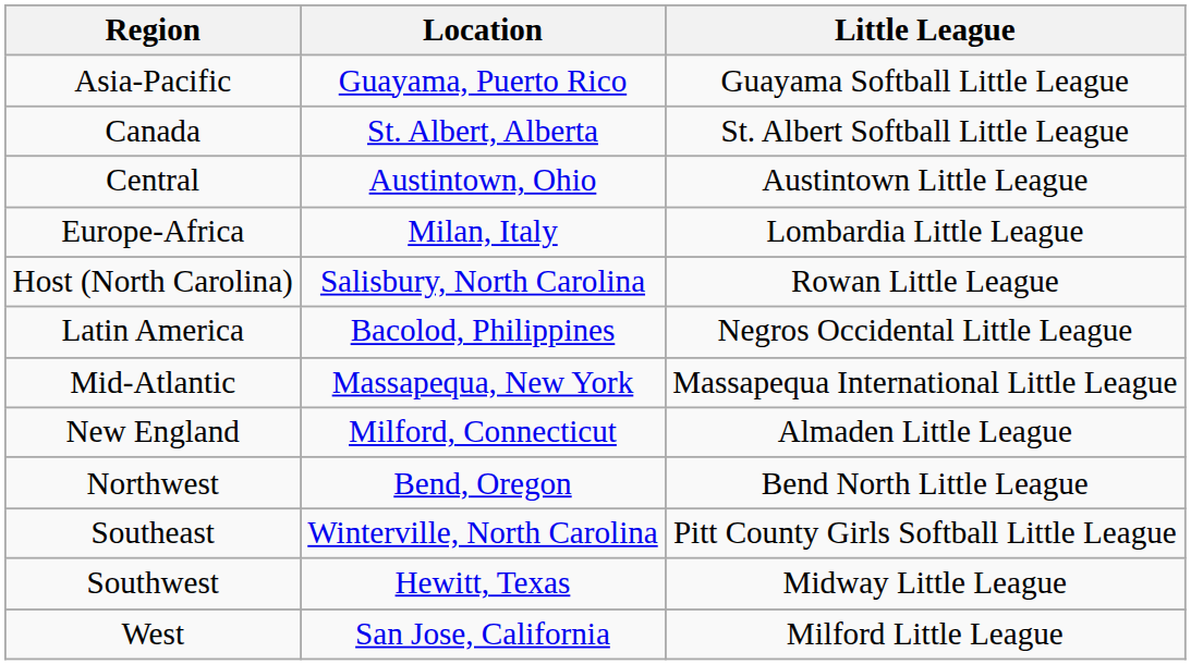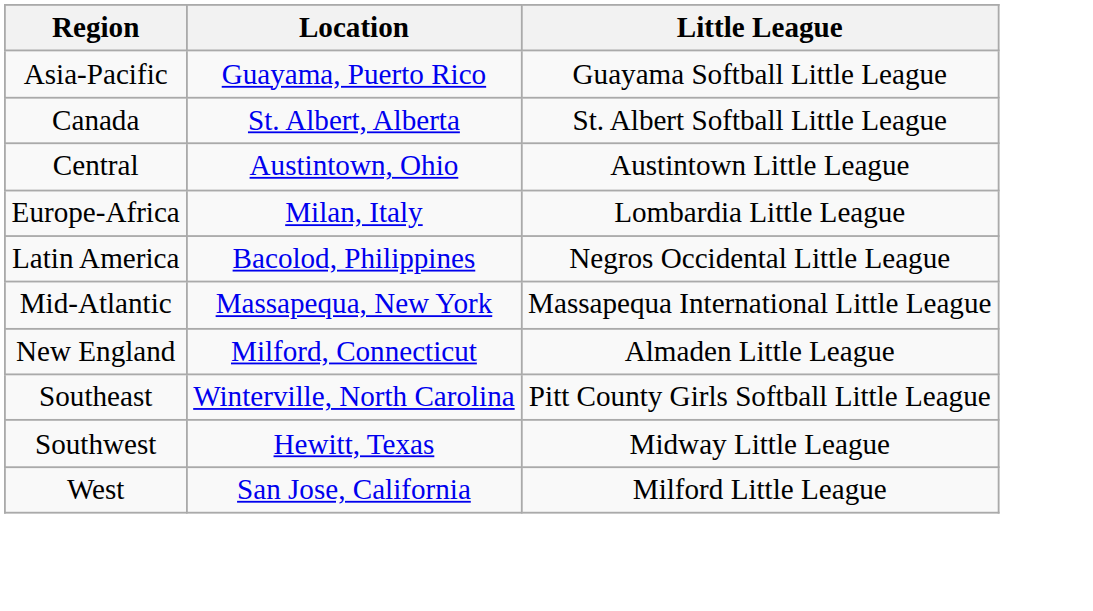 <table class="wikitable">
 <tr>
 <th>Region</th>
 <th>Location</th>
 <th>Little League</th>
 </tr>
 <tr>
 <td align=center>Asia-Pacific</td>
 <td align=center> <a href='#'>Guayama, Puerto Rico</a></td>
 <td align=center>Guayama Softball Little League</td>
 </tr>
 <tr>
 <td align=center>Canada</td>
 <td align=center> <a href='#'>St. Albert, Alberta</a></td>
 <td align=center>St. Albert Softball Little League</td>
 </tr>
 <tr>
 <td align=center>Central</td>
 <td align=center> <a href='#'>Austintown, Ohio</a></td>
 <td align=center>Austintown Little League</td>
 </tr>
 <tr>
 <td align=center>Europe-Africa</td>
 <td align=center> <a href='#'>Milan, Italy</a></td>
 <td align=center>Lombardia Little League</td>
 </tr>
 <tr>
-<td align=center>Host (North Carolina)</td>
-<td align=center> <a href='#'>Salisbury, North Carolina</a></td>
-<td align=center>Rowan Little League</td>
-</tr>
-<tr>
 <td align=center>Latin America</td>
 <td align=center> <a href='#'>Bacolod, Philippines</a></td>
 <td align=center>Negros Occidental Little League</td>
 </tr>
 <tr>
 <td align=center>Mid-Atlantic</td>
 <td align=center> <a href='#'>Massapequa, New York</a></td>
 <td align=center>Massapequa International Little League</td>
 </tr>
 <tr>
 <td align=center>New England</td>
 <td align=center> <a href='#'>Milford, Connecticut</a></td>
 <td align=center>Almaden Little League</td>
-</tr>
-<tr>
-<td align=center>Northwest</td>
-<td align=center> <a href='#'>Bend, Oregon</a></td>
-<td align=center>Bend North Little League</td>
 </tr>
 <tr>
 <td align=center>Southeast</td>
 <td align=center> <a href='#'>Winterville, North Carolina</a></td>
 <td align=center>Pitt County Girls Softball Little League</td>
 </tr>
 <tr>
 <td align=center>Southwest</td>
 <td align=center> <a href='#'>Hewitt, Texas</a></td>
 <td align=center>Midway Little League</td>
 </tr>
 <tr>
 <td align=center>West</td>
 <td align=center> <a href='#'>San Jose, California</a></td>
 <td align=center>Milford Little League</td>
 </tr>
 </table>
